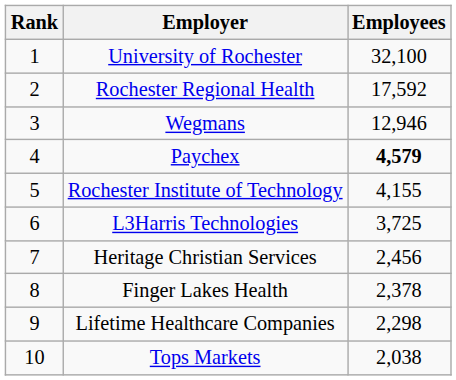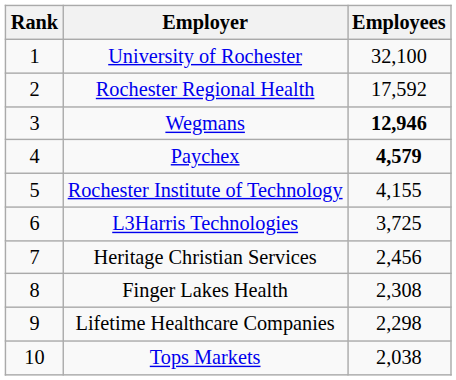 <table class="wikitable" style="float:right; font-size:90%; text-align:center; margin:1em;">
 <tr>
 <th>Rank</th>
 <th>Employer</th>
 <th>Employees</th>
 </tr>
 <tr>
 <td>1</td>
 <td><a href='#'>University of Rochester</a></td>
 <td>32,100</td>
 </tr>
 <tr>
 <td>2</td>
 <td><a href='#'>Rochester Regional Health</a></td>
 <td>17,592</td>
 </tr>
 <tr>
 <td>3</td>
 <td><a href='#'>Wegmans</a></td>
-<td>12,946</td>
+<td><strong>12,946</strong></td>
 </tr>
 <tr>
 <td>4</td>
 <td><a href='#'>Paychex</a></td>
 <td><strong>4,579</strong></td>
 </tr>
 <tr>
 <td>5</td>
 <td><a href='#'>Rochester Institute of Technology</a></td>
 <td>4,155</td>
 </tr>
 <tr>
 <td>6</td>
 <td><a href='#'>L3Harris Technologies</a></td>
 <td>3,725</td>
 </tr>
 <tr>
 <td>7</td>
 <td>Heritage Christian Services</td>
 <td>2,456</td>
 </tr>
 <tr>
 <td>8</td>
 <td>Finger Lakes Health</td>
-<td>2,378</td>
+<td>2,308</td>
 </tr>
 <tr>
 <td>9</td>
 <td>Lifetime Healthcare Companies</td>
 <td>2,298</td>
 </tr>
 <tr>
 <td>10</td>
 <td><a href='#'>Tops Markets</a></td>
 <td>2,038</td>
 </tr>
 </table>
